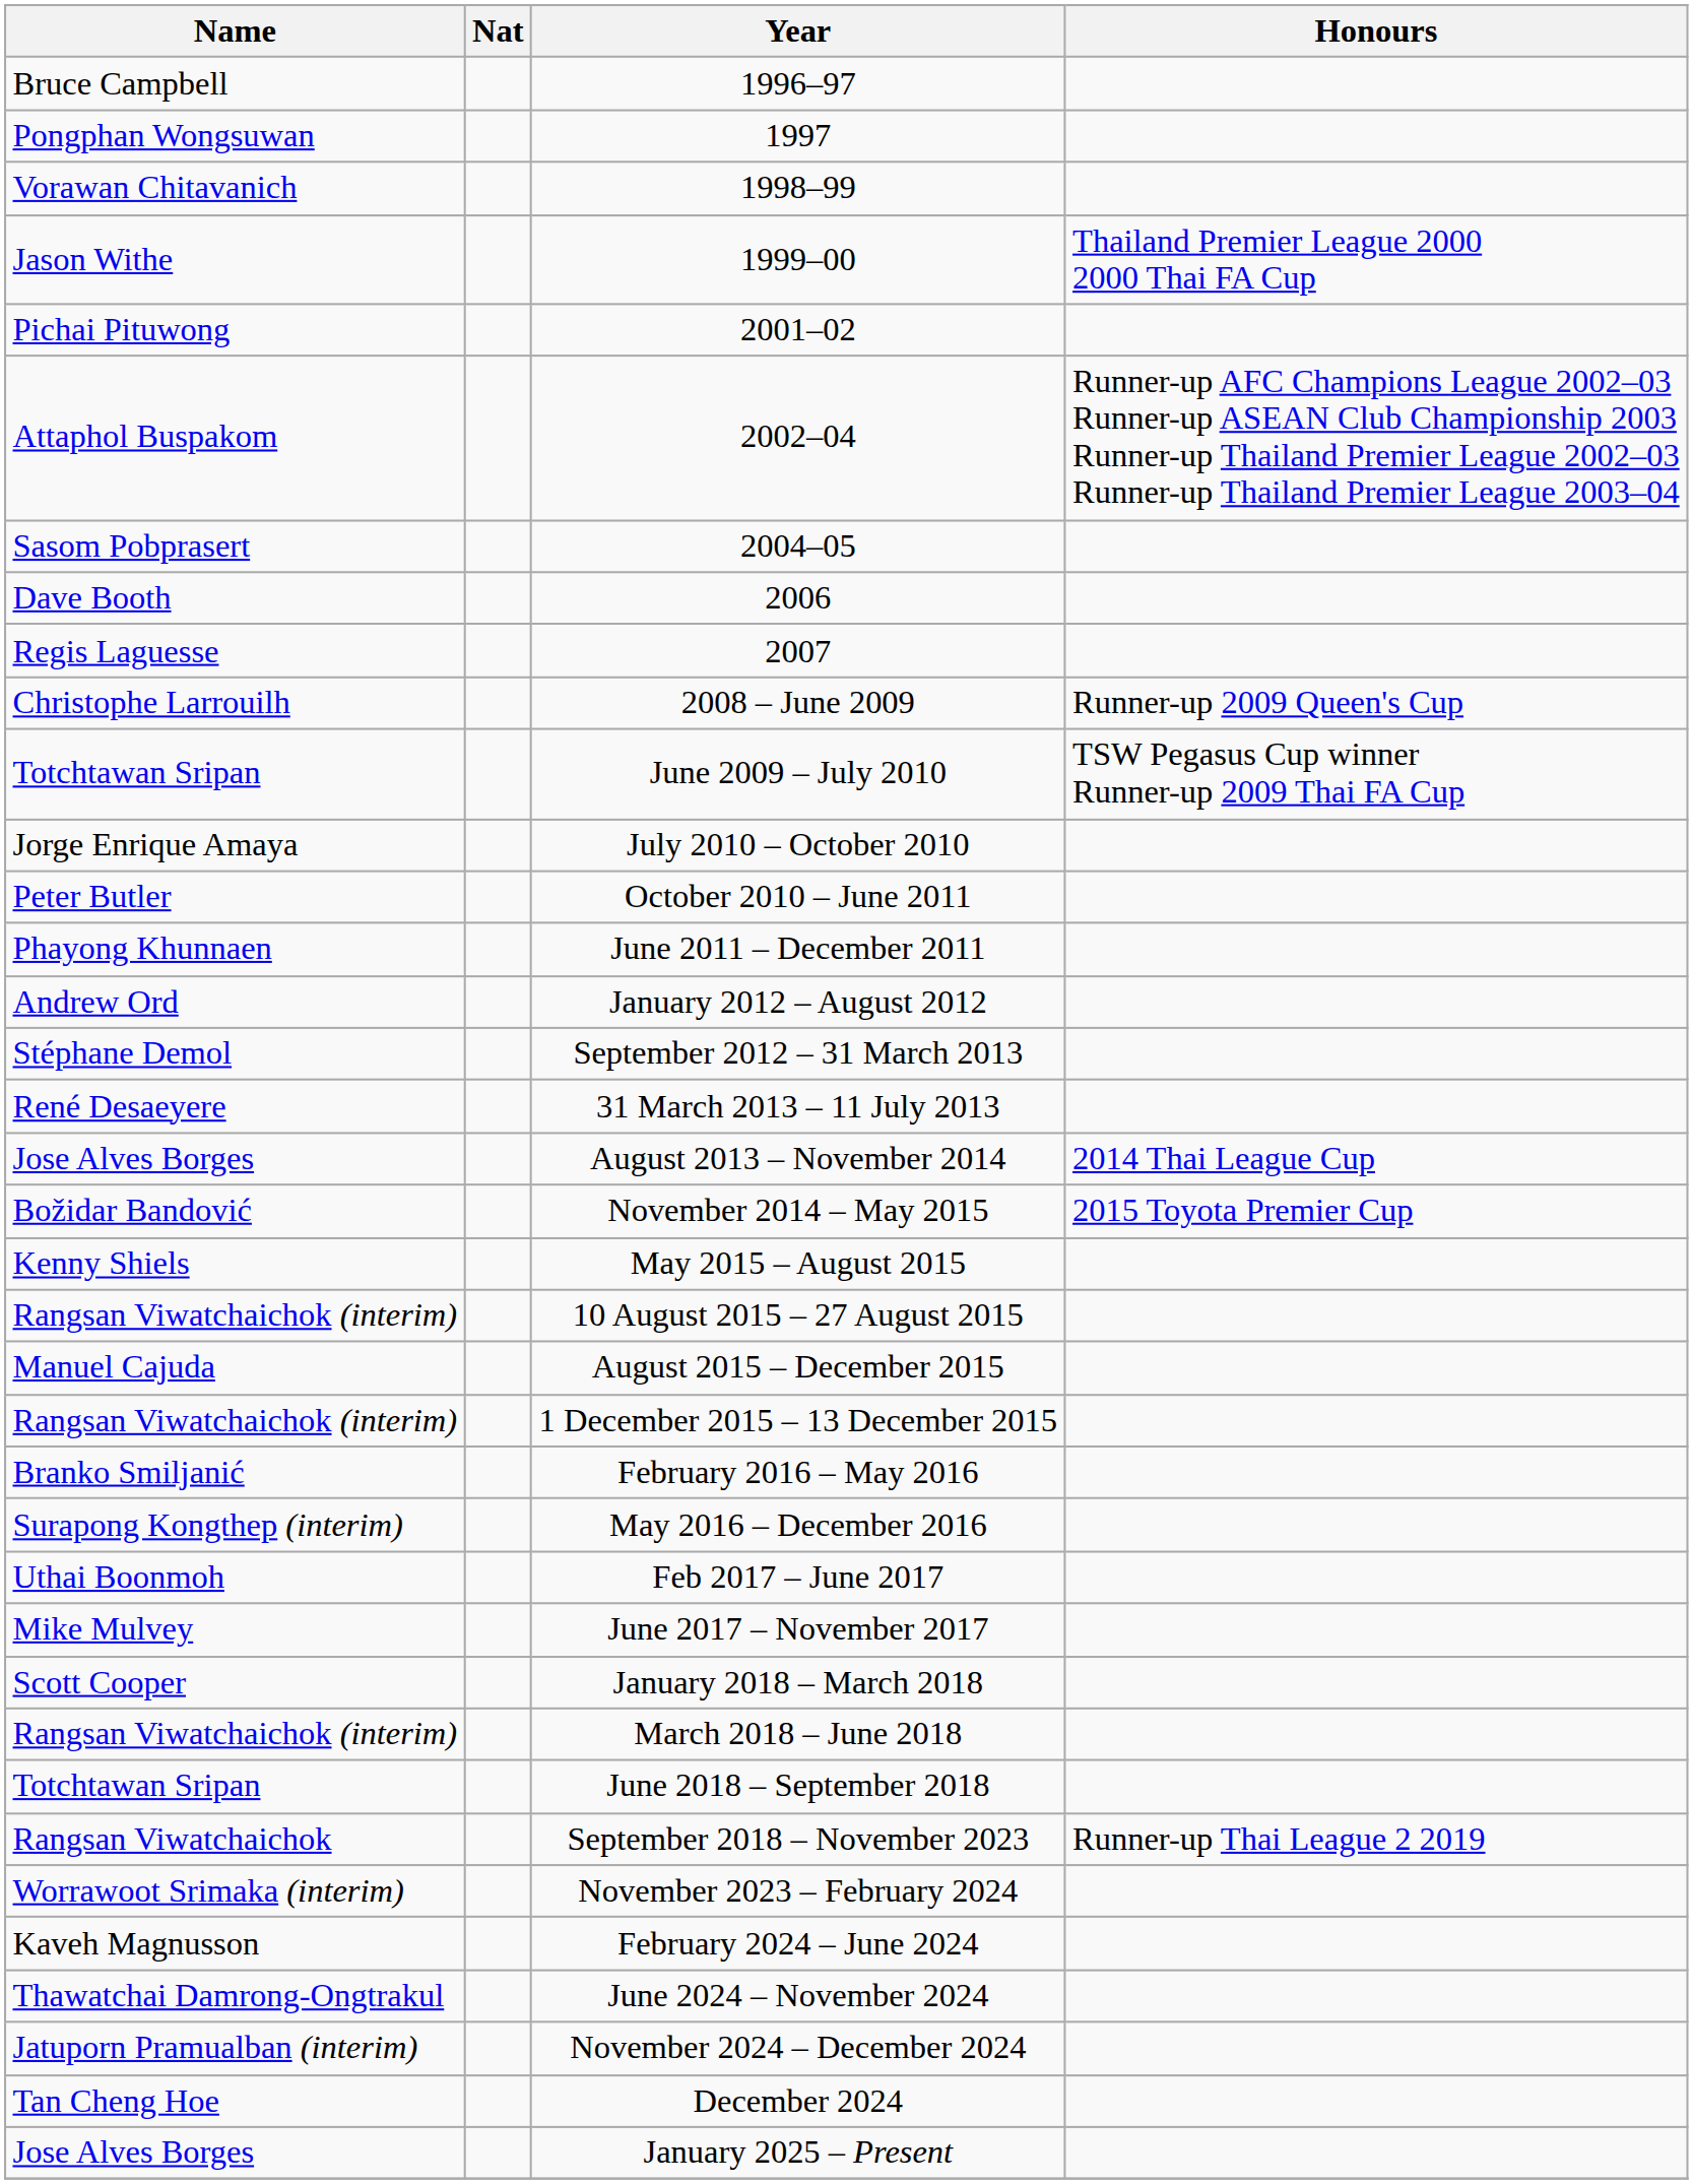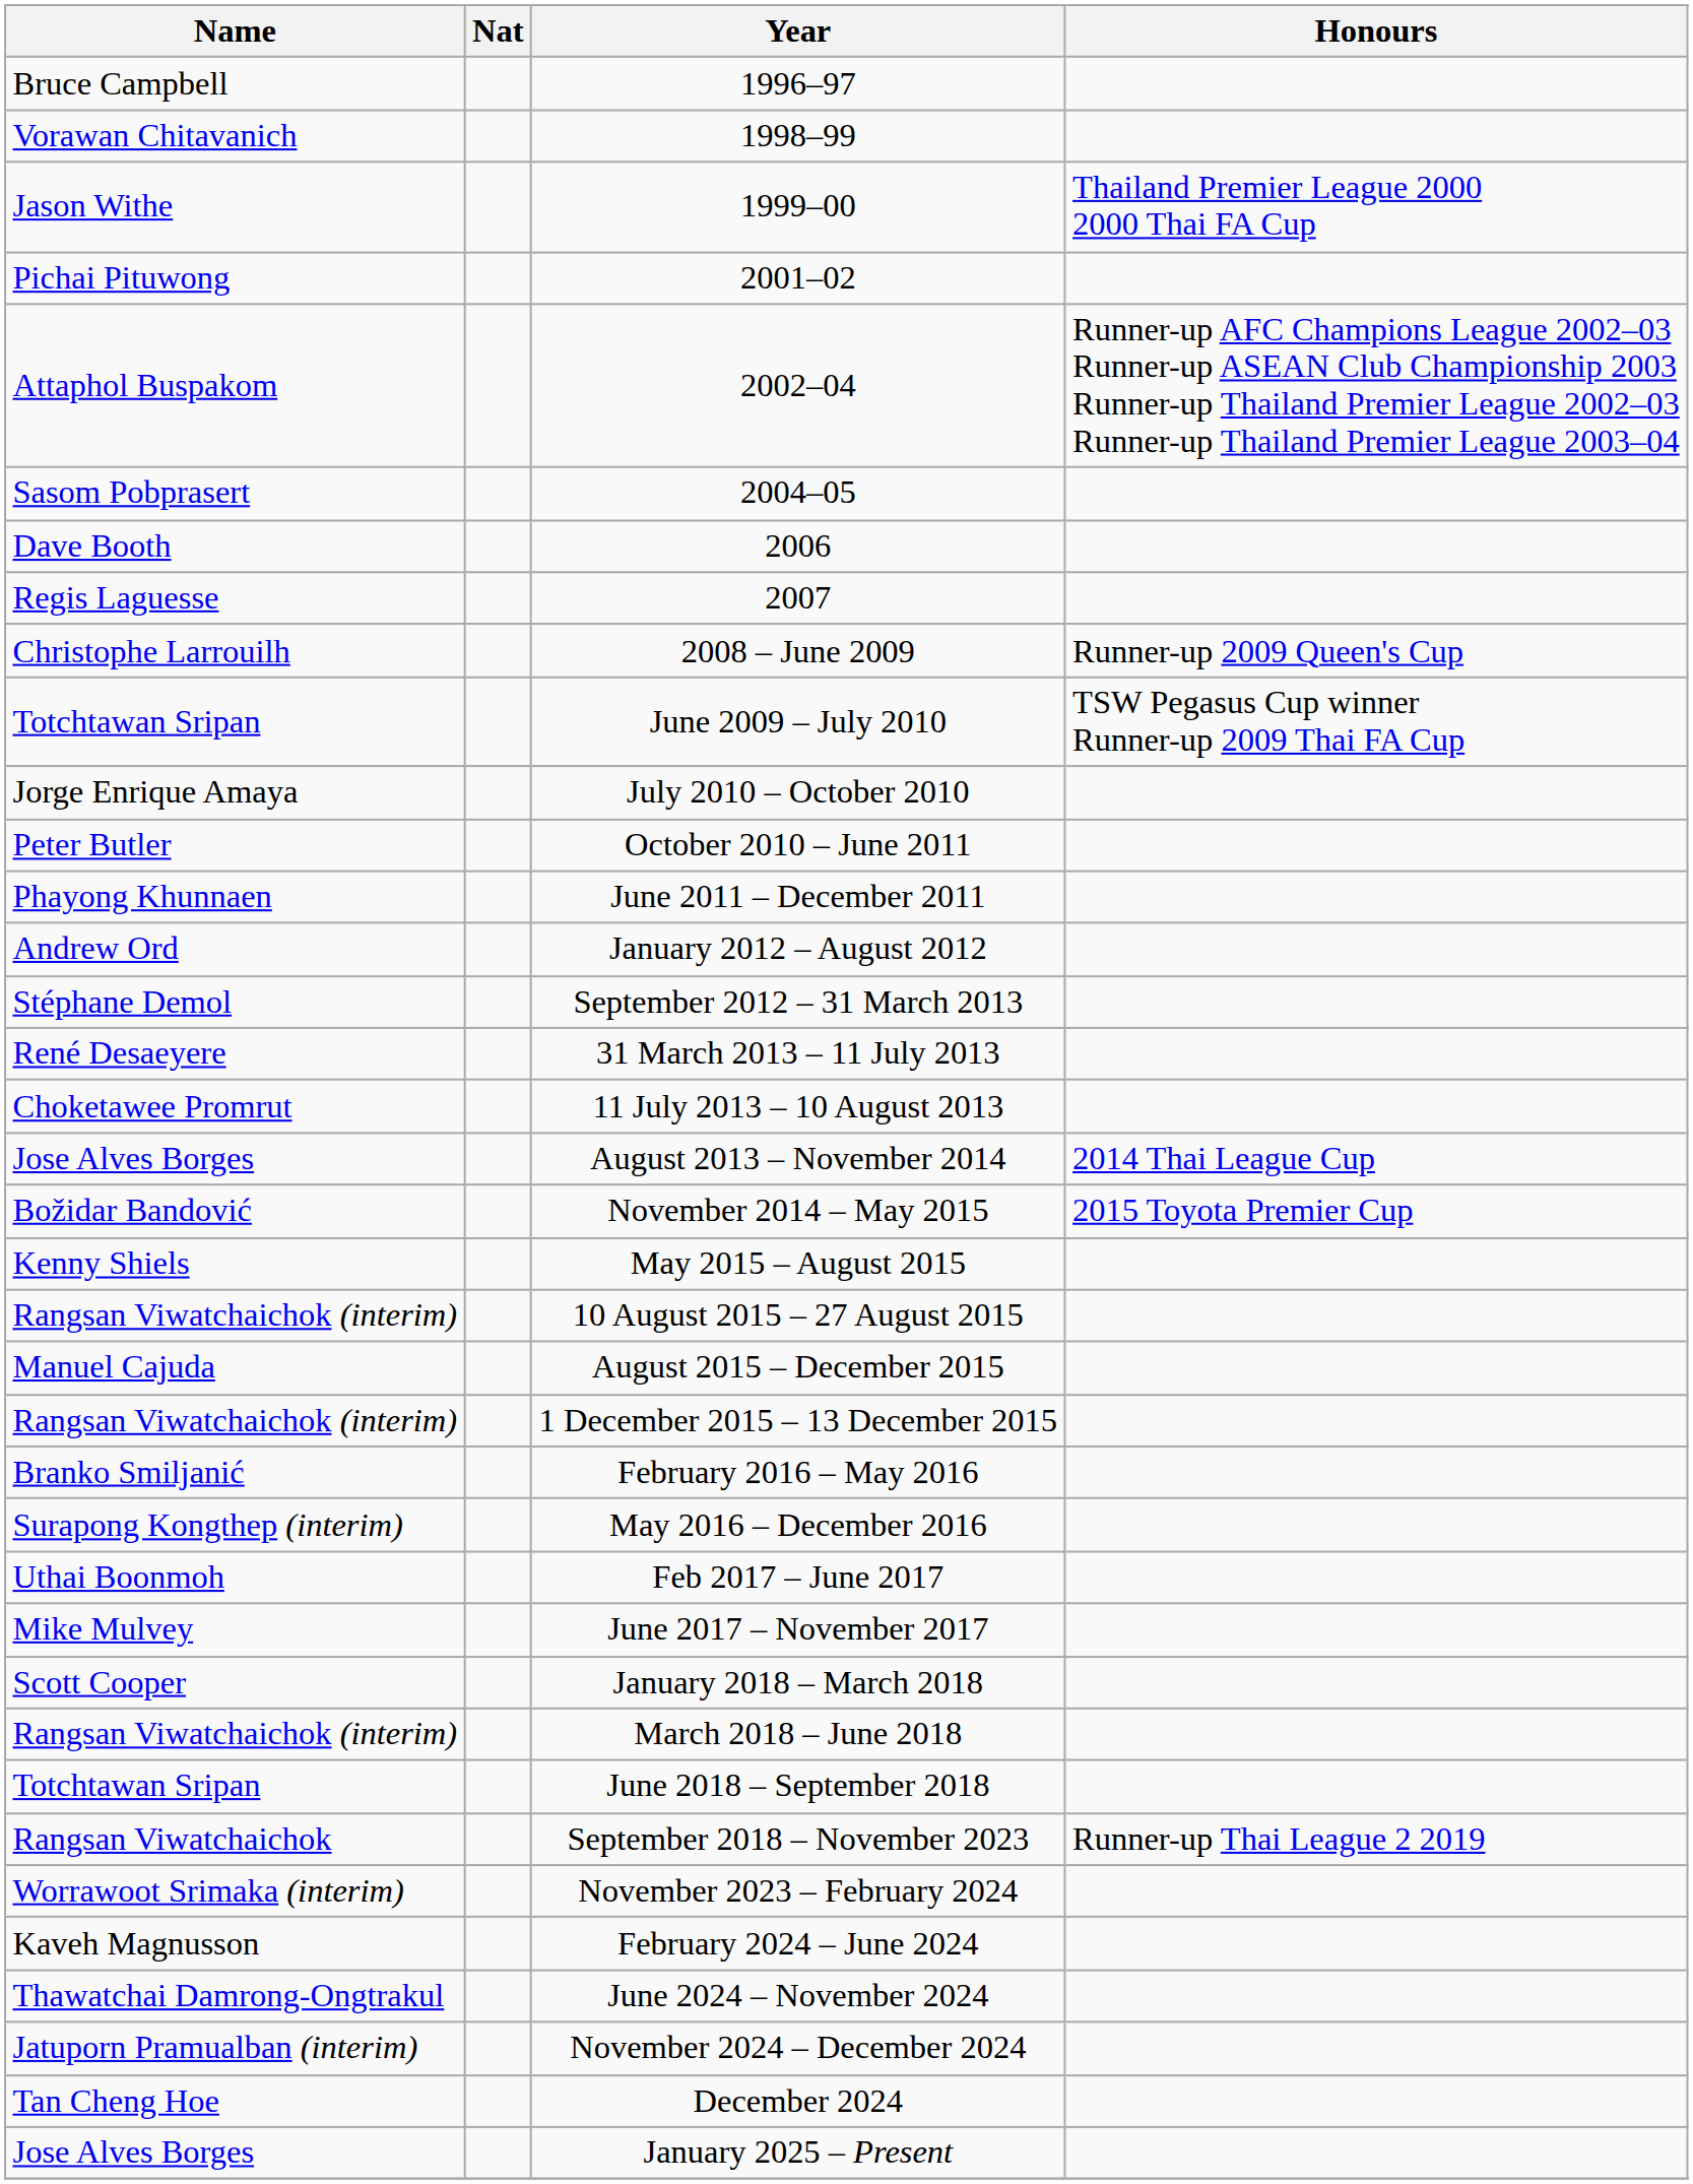 <table class="wikitable">
 <tr>
 <th>Name</th>
 <th>Nat</th>
 <th>Year</th>
 <th>Honours</th>
 </tr>
 <tr>
 <td>Bruce Campbell</td>
 <td style="text-align:center"></td>
 <td style="text-align:center">1996–97</td>
-<td></td>
-</tr>
-<tr>
-<td><a href='#'>Pongphan Wongsuwan</a></td>
-<td style="text-align:center"></td>
-<td style="text-align:center">1997</td>
 <td></td>
 </tr>
 <tr>
 <td><a href='#'>Vorawan Chitavanich</a></td>
 <td style="text-align:center"></td>
 <td style="text-align:center">1998–99</td>
 <td></td>
 </tr>
 <tr>
 <td><a href='#'>Jason Withe</a></td>
 <td style="text-align:center"></td>
 <td style="text-align:center">1999–00</td>
 <td><a href='#'>Thailand Premier League 2000</a><br><a href='#'>2000 Thai FA Cup</a></td>
 </tr>
 <tr>
 <td><a href='#'>Pichai Pituwong</a></td>
 <td style="text-align:center"></td>
 <td style="text-align:center">2001–02</td>
 <td></td>
 </tr>
 <tr>
 <td><a href='#'>Attaphol Buspakom</a></td>
 <td style="text-align:center"></td>
 <td style="text-align:center">2002–04</td>
 <td>Runner-up <a href='#'>AFC Champions League 2002–03</a><br>Runner-up <a href='#'>ASEAN Club Championship 2003</a><br>Runner-up <a href='#'>Thailand Premier League 2002–03</a><br>Runner-up <a href='#'>Thailand Premier League 2003–04</a></td>
 </tr>
 <tr>
 <td><a href='#'>Sasom Pobprasert</a></td>
 <td style="text-align:center"></td>
 <td style="text-align:center">2004–05</td>
 <td></td>
 </tr>
 <tr>
 <td><a href='#'>Dave Booth</a></td>
 <td style="text-align:center"></td>
 <td style="text-align:center">2006</td>
 <td></td>
 </tr>
 <tr>
 <td><a href='#'>Regis Laguesse</a></td>
 <td style="text-align:center"></td>
 <td style="text-align:center">2007</td>
 <td></td>
 </tr>
 <tr>
 <td><a href='#'>Christophe Larrouilh</a></td>
 <td style="text-align:center"></td>
 <td style="text-align:center">2008 – June 2009</td>
 <td>Runner-up <a href='#'>2009 Queen's Cup</a></td>
 </tr>
 <tr>
 <td><a href='#'>Totchtawan Sripan</a></td>
 <td style="text-align:center"></td>
 <td style="text-align:center">June 2009 – July 2010</td>
 <td>TSW Pegasus Cup winner <br> Runner-up <a href='#'>2009 Thai FA Cup</a></td>
 </tr>
 <tr>
 <td>Jorge Enrique Amaya</td>
 <td style="text-align:center"></td>
 <td style="text-align:center">July 2010 – October 2010</td>
 <td></td>
 </tr>
 <tr>
 <td><a href='#'>Peter Butler</a></td>
 <td style="text-align:center"></td>
 <td style="text-align:center">October 2010 – June 2011</td>
 <td></td>
 </tr>
 <tr>
 <td><a href='#'>Phayong Khunnaen</a></td>
 <td style="text-align:center"></td>
 <td style="text-align:center">June 2011 – December 2011</td>
 <td></td>
 </tr>
 <tr>
 <td><a href='#'>Andrew Ord</a></td>
 <td style="text-align:center"></td>
 <td style="text-align:center">January 2012 – August 2012</td>
 <td></td>
 </tr>
 <tr>
 <td><a href='#'>Stéphane Demol</a></td>
 <td style="text-align:center"></td>
 <td style="text-align:center">September 2012 – 31 March 2013</td>
 <td></td>
 </tr>
 <tr>
 <td><a href='#'>René Desaeyere</a></td>
 <td style="text-align:center"></td>
 <td style="text-align:center">31 March 2013 – 11 July 2013</td>
+<td></td>
+</tr>
+<tr>
+<td><a href='#'>Choketawee Promrut</a></td>
+<td style="text-align:center"></td>
+<td style="text-align:center">11 July 2013 – 10 August 2013</td>
 <td></td>
 </tr>
 <tr>
 <td><a href='#'>Jose Alves Borges</a></td>
 <td style="text-align:center"></td>
 <td style="text-align:center">August 2013 – November 2014</td>
 <td><a href='#'>2014 Thai League Cup</a></td>
 </tr>
 <tr>
 <td><a href='#'>Božidar Bandović</a></td>
 <td style="text-align:center"></td>
 <td style="text-align:center">November 2014 – May 2015</td>
 <td><a href='#'>2015 Toyota Premier Cup</a></td>
 </tr>
 <tr>
 <td><a href='#'>Kenny Shiels</a></td>
 <td style="text-align:center"></td>
 <td style="text-align:center">May 2015 – August 2015</td>
 <td></td>
 </tr>
 <tr>
 <td><a href='#'>Rangsan Viwatchaichok</a> <em>(interim)</em></td>
 <td style="text-align:center"></td>
 <td style="text-align:center">10 August 2015 – 27 August 2015</td>
 <td></td>
 </tr>
 <tr>
 <td><a href='#'>Manuel Cajuda</a></td>
 <td style="text-align:center"></td>
 <td style="text-align:center">August 2015 – December 2015</td>
 <td></td>
 </tr>
 <tr>
 <td><a href='#'>Rangsan Viwatchaichok</a> <em>(interim)</em></td>
 <td style="text-align:center"></td>
 <td style="text-align:center">1 December 2015 – 13 December 2015</td>
 <td></td>
 </tr>
 <tr>
 <td><a href='#'>Branko Smiljanić</a></td>
 <td style="text-align:center"></td>
 <td style="text-align:center">February 2016 – May 2016</td>
 <td></td>
 </tr>
 <tr>
 <td><a href='#'>Surapong Kongthep</a>  <em>(interim)</em></td>
 <td style="text-align:center"></td>
 <td style="text-align:center">May 2016 – December 2016</td>
 <td></td>
 </tr>
 <tr>
 <td><a href='#'>Uthai Boonmoh</a></td>
 <td style="text-align:center"></td>
 <td style="text-align:center">Feb 2017 – June 2017</td>
 <td></td>
 </tr>
 <tr>
 <td><a href='#'>Mike Mulvey</a></td>
 <td style="text-align:center"></td>
 <td style="text-align:center">June 2017 – November 2017</td>
 <td></td>
 </tr>
 <tr>
 <td><a href='#'>Scott Cooper</a></td>
 <td style="text-align:center"></td>
 <td style="text-align:center">January 2018 – March 2018</td>
 <td></td>
 </tr>
 <tr>
 <td><a href='#'>Rangsan Viwatchaichok</a> <em>(interim)</em></td>
 <td style="text-align:center"></td>
 <td style="text-align:center">March 2018 – June 2018</td>
 <td></td>
 </tr>
 <tr>
 <td><a href='#'>Totchtawan Sripan</a></td>
 <td style="text-align:center"></td>
 <td style="text-align:center">June 2018 – September 2018</td>
 <td></td>
 </tr>
 <tr>
 <td><a href='#'>Rangsan Viwatchaichok</a></td>
 <td style="text-align:center"></td>
 <td style="text-align:center">September 2018 – November 2023</td>
 <td>Runner-up <a href='#'> Thai League 2 2019</a></td>
 </tr>
 <tr>
 <td><a href='#'>Worrawoot Srimaka</a> <em>(interim)</em></td>
 <td style="text-align:center"></td>
 <td style="text-align:center">November 2023 – February 2024</td>
 <td></td>
 </tr>
 <tr>
 <td>Kaveh Magnusson</td>
 <td style="text-align:center"></td>
 <td style="text-align:center">February 2024 – June 2024</td>
 <td></td>
 </tr>
 <tr>
 <td><a href='#'>Thawatchai Damrong-Ongtrakul</a></td>
 <td style="text-align:center"></td>
 <td style="text-align:center">June 2024 – November 2024</td>
 <td></td>
 </tr>
 <tr>
 <td><a href='#'>Jatuporn Pramualban</a> <em>(interim)</em></td>
 <td style="text-align:center"></td>
 <td style="text-align:center">November 2024 – December 2024</td>
 <td></td>
 </tr>
 <tr>
 <td><a href='#'>Tan Cheng Hoe</a></td>
 <td style="text-align:center"></td>
 <td style="text-align:center">December 2024</td>
 <td></td>
 </tr>
 <tr>
 <td><a href='#'>Jose Alves Borges</a></td>
 <td style="text-align:center"></td>
 <td style="text-align:center">January 2025 – <em>Present</em></td>
 <td></td>
 </tr>
 <tr>
 </tr>
 </table>
